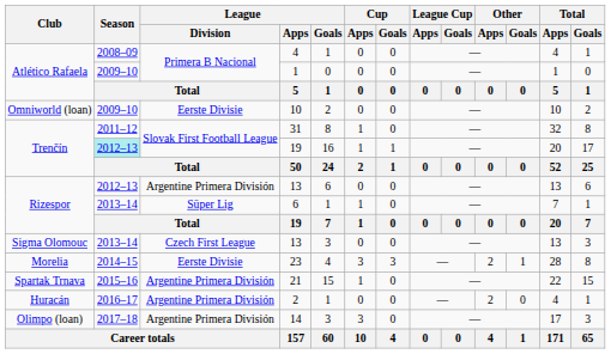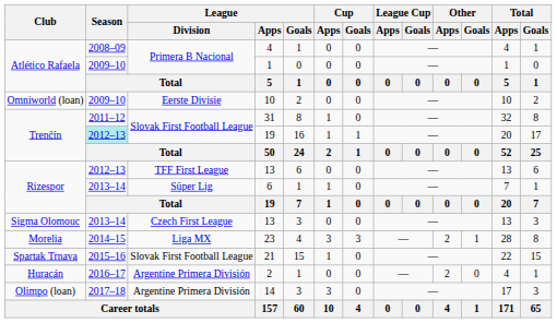 <table class="wikitable" style="font-size:90%; text-align: center">
 <tr>
 <th rowspan=2>Club</th>
 <th rowspan=2>Season</th>
 <th colspan=3>League</th>
 <th colspan=2>Cup</th>
 <th colspan=2>League Cup</th>
 <th colspan=2>Other</th>
 <th colspan=2>Total</th>
 </tr>
 <tr>
 <th>Division</th>
 <th>Apps</th>
 <th>Goals</th>
 <th>Apps</th>
 <th>Goals</th>
 <th>Apps</th>
 <th>Goals</th>
 <th>Apps</th>
 <th>Goals</th>
 <th>Apps</th>
 <th>Goals</th>
 </tr>
 <tr>
 <td rowspan=3><a href='#'>Atlético Rafaela</a></td>
 <td><a href='#'>2008–09</a></td>
 <td rowspan=2><a href='#'>Primera B Nacional</a></td>
 <td>4</td>
 <td>1</td>
 <td>0</td>
 <td>0</td>
 <td colspan=4>—</td>
 <td>4</td>
 <td>1</td>
 </tr>
 <tr>
 <td><a href='#'>2009–10</a></td>
 <td>1</td>
 <td>0</td>
 <td>0</td>
 <td>0</td>
 <td colspan=4>—</td>
 <td>1</td>
 <td>0</td>
 </tr>
 <tr>
 <th colspan=2>Total</th>
 <th>5</th>
 <th>1</th>
 <th>0</th>
 <th>0</th>
 <th>0</th>
 <th>0</th>
 <th>0</th>
 <th>0</th>
 <th>5</th>
 <th>1</th>
 </tr>
 <tr>
 <td><a href='#'>Omniworld</a> (loan)</td>
 <td><a href='#'>2009–10</a></td>
 <td><a href='#'>Eerste Divisie</a></td>
 <td>10</td>
 <td>2</td>
 <td>0</td>
 <td>0</td>
 <td colspan=4>—</td>
 <td>10</td>
 <td>2</td>
 </tr>
 <tr>
 <td rowspan=3><a href='#'>Trenčín</a></td>
 <td><a href='#'>2011–12</a></td>
 <td rowspan=2><a href='#'>Slovak First Football League</a></td>
 <td>31</td>
 <td>8</td>
 <td>1</td>
 <td>0</td>
 <td colspan=4>—</td>
 <td>32</td>
 <td>8</td>
 </tr>
 <tr>
 <td style="background: paleturquoise;"><a href='#'>2012–13</a></td>
 <td>19</td>
 <td>16</td>
 <td>1</td>
 <td>1</td>
 <td colspan=4>—</td>
 <td>20</td>
 <td>17</td>
 </tr>
 <tr>
 <th colspan=2>Total</th>
 <th>50</th>
 <th>24</th>
 <th>2</th>
 <th>1</th>
 <th>0</th>
 <th>0</th>
 <th>0</th>
 <th>0</th>
 <th>52</th>
 <th>25</th>
 </tr>
 <tr>
 <td rowspan=3><a href='#'>Rizespor</a></td>
 <td><a href='#'>2012–13</a></td>
-<td>Argentine Primera División</td>
+<td><a href='#'>TFF First League</a></td>
 <td>13</td>
 <td>6</td>
 <td>0</td>
 <td>0</td>
 <td colspan=4>—</td>
 <td>13</td>
 <td>6</td>
 </tr>
 <tr>
 <td><a href='#'>2013–14</a></td>
 <td><a href='#'>Süper Lig</a></td>
 <td>6</td>
 <td>1</td>
 <td>1</td>
 <td>0</td>
 <td colspan=4>—</td>
 <td>7</td>
 <td>1</td>
 </tr>
 <tr>
 <th colspan=2>Total</th>
 <th>19</th>
 <th>7</th>
 <th>1</th>
 <th>0</th>
 <th>0</th>
 <th>0</th>
 <th>0</th>
 <th>0</th>
 <th>20</th>
 <th>7</th>
 </tr>
 <tr>
 <td><a href='#'>Sigma Olomouc</a></td>
 <td><a href='#'>2013–14</a></td>
 <td><a href='#'>Czech First League</a></td>
 <td>13</td>
 <td>3</td>
 <td>0</td>
 <td>0</td>
 <td colspan=4>—</td>
 <td>13</td>
 <td>3</td>
 </tr>
 <tr>
 <td><a href='#'>Morelia</a></td>
 <td><a href='#'>2014–15</a></td>
-<td><a href='#'>Eerste Divisie</a></td>
+<td><a href='#'>Liga MX</a></td>
 <td>23</td>
 <td>4</td>
 <td>3</td>
 <td>3</td>
 <td colspan=2>—</td>
 <td>2</td>
 <td>1</td>
 <td>28</td>
 <td>8</td>
 </tr>
 <tr>
 <td><a href='#'>Spartak Trnava</a></td>
 <td><a href='#'>2015–16</a></td>
-<td><a href='#'>Argentine Primera División</a></td>
+<td>Slovak First Football League</td>
 <td>21</td>
 <td>15</td>
 <td>1</td>
 <td>0</td>
 <td colspan=4>—</td>
 <td>22</td>
 <td>15</td>
 </tr>
 <tr>
 <td><a href='#'>Huracán</a></td>
 <td><a href='#'>2016–17</a></td>
 <td><a href='#'>Argentine Primera División</a></td>
 <td>2</td>
 <td>1</td>
 <td>0</td>
 <td>0</td>
 <td colspan=2>—</td>
 <td>2</td>
 <td>0</td>
 <td>4</td>
 <td>1</td>
 </tr>
 <tr>
 <td><a href='#'>Olimpo</a> (loan)</td>
 <td><a href='#'>2017–18</a></td>
 <td>Argentine Primera División</td>
 <td>14</td>
 <td>3</td>
 <td>3</td>
 <td>0</td>
 <td colspan=4>—</td>
 <td>17</td>
 <td>3</td>
 </tr>
 <tr>
 <th colspan=3>Career totals</th>
 <th>157</th>
 <th>60</th>
 <th>10</th>
 <th>4</th>
 <th>0</th>
 <th>0</th>
 <th>4</th>
 <th>1</th>
 <th>171</th>
 <th>65</th>
 </tr>
 </table>
